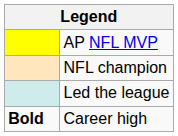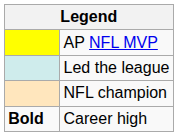 <table class="wikitable">
 <tr>
 <th colspan="2">Legend</th>
 </tr>
 <tr>
 <td style="background:#ffff00; width:3em;"></td>
 <td>AP <a href='#'>NFL MVP</a></td>
 </tr>
 <tr>
+<td style="background:#cfecec; width:3em;"></td>
+<td>Led the league</td>
+</tr>
+<tr>
 <td style="background:#ffe6bd; width:3em;"></td>
 <td>NFL champion</td>
-</tr>
-<tr>
-<td style="background:#cfecec; width:3em;"></td>
-<td>Led the league</td>
 </tr>
 <tr>
 <td><strong>Bold</strong></td>
 <td>Career high</td>
 </tr>
 </table>
